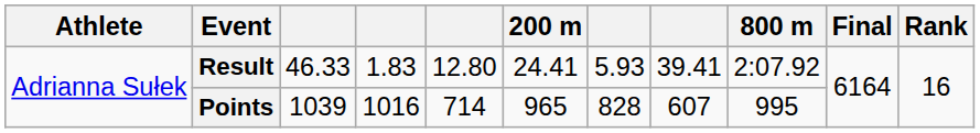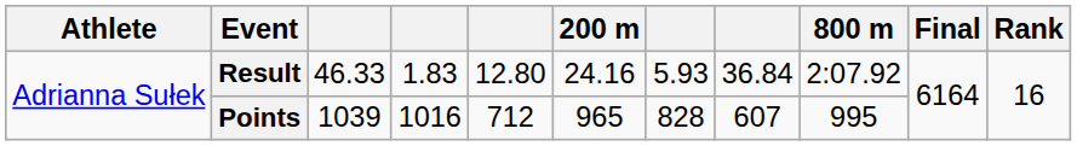 <table class="wikitable" style="text-align:center; font-size:90%">
 <tr>
 <th>Athlete</th>
 <th>Event</th>
 <th></th>
 <th></th>
 <th></th>
 <th>200 m</th>
 <th></th>
 <th></th>
 <th>800 m</th>
 <th>Final</th>
 <th>Rank</th>
 </tr>
 <tr>
 <td rowspan=2 align=left><a href='#'>Adrianna Sułek</a></td>
 <th style="font-size:95%">Result</th>
 <td>46.33</td>
 <td>1.83</td>
 <td>12.80</td>
-<td>24.41</td>
+<td>24.16</td>
 <td>5.93</td>
-<td>39.41</td>
+<td>36.84</td>
 <td>2:07.92</td>
 <td rowspan=2>6164</td>
 <td rowspan=2>16</td>
 </tr>
 <tr>
 <th style="font-size:95%">Points</th>
 <td>1039</td>
 <td>1016</td>
-<td>714</td>
+<td>712</td>
 <td>965</td>
 <td>828</td>
 <td>607</td>
 <td>995</td>
 </tr>
 </table>
